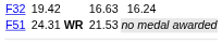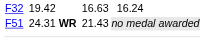 <table>
 <tr>
 <td><a href='#'>F32</a></td>
 <td></td>
 <td>19.42</td>
 <td></td>
 <td>16.63</td>
 <td></td>
 <td>16.24</td>
 </tr>
 <tr>
 <td><a href='#'>F51</a></td>
 <td></td>
 <td>24.31 <strong>WR</strong></td>
 <td></td>
-<td>21.53</td>
+<td>21.43</td>
 <td colspan=2 align=center bgcolor=#e8e8e8><em>no medal awarded</em></td>
 </tr>
 <tr>
 <td colspan=7></td>
 </tr>
 <tr>
 </tr>
 <tr bgcolor= e8e8e8>
 <td colspan=7></td>
 </tr>
 </table>
